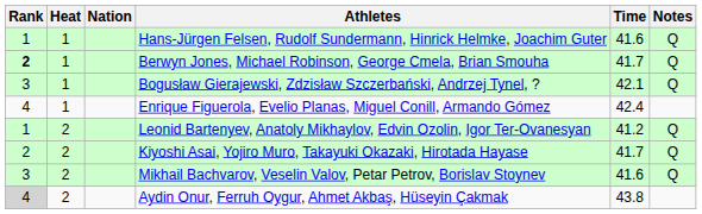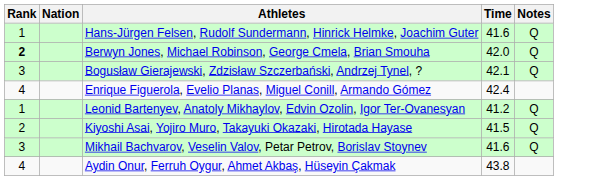 <table class="wikitable sortable" style="text-align:center">
 <tr>
 <th>Rank</th>
-<th>Heat</th>
 <th>Nation</th>
 <th>Athletes</th>
 <th>Time</th>
 <th>Notes</th>
 </tr>
 <tr bgcolor=ccffcc>
-<td>1</td>
 <td>1</td>
 <td align=left></td>
 <td align=left><a href='#'>Hans-Jürgen Felsen</a>, <a href='#'>Rudolf Sundermann</a>, <a href='#'>Hinrick Helmke</a>, <a href='#'>Joachim Guter</a></td>
 <td>41.6</td>
 <td>Q</td>
 </tr>
 <tr bgcolor=ccffcc>
 <td><strong>2</strong></td>
-<td>1</td>
 <td align=left></td>
 <td align=left><a href='#'>Berwyn Jones</a>, <a href='#'>Michael Robinson</a>, <a href='#'>George Cmela</a>, <a href='#'>Brian Smouha</a></td>
-<td>41.7</td>
+<td>42.0</td>
 <td>Q</td>
 </tr>
 <tr bgcolor=ccffcc>
 <td>3</td>
-<td>1</td>
 <td align=left></td>
 <td align=left><a href='#'>Bogusław Gierajewski</a>, <a href='#'>Zdzisław Szczerbański</a>, <a href='#'>Andrzej Tynel</a>, ?</td>
 <td>42.1</td>
 <td>Q</td>
 </tr>
 <tr>
 <td>4</td>
-<td>1</td>
 <td align=left></td>
 <td align=left><a href='#'>Enrique Figuerola</a>, <a href='#'>Evelio Planas</a>, <a href='#'>Miguel Conill</a>, <a href='#'>Armando Gómez</a></td>
 <td>42.4</td>
 <td></td>
 </tr>
 <tr bgcolor=ccffcc>
 <td>1</td>
-<td>2</td>
 <td align=left></td>
 <td align=left><a href='#'>Leonid Bartenyev</a>, <a href='#'>Anatoly Mikhaylov</a>, <a href='#'>Edvin Ozolin</a>, <a href='#'>Igor Ter-Ovanesyan</a></td>
 <td>41.2</td>
 <td>Q</td>
 </tr>
 <tr bgcolor=ccffcc>
 <td>2</td>
-<td>2</td>
 <td align=left></td>
 <td align=left><a href='#'>Kiyoshi Asai</a>, <a href='#'>Yojiro Muro</a>, <a href='#'>Takayuki Okazaki</a>, <a href='#'>Hirotada Hayase</a></td>
-<td>41.7</td>
+<td>41.5</td>
 <td>Q</td>
 </tr>
 <tr bgcolor=ccffcc>
 <td>3</td>
-<td>2</td>
 <td align=left></td>
 <td align=left><a href='#'>Mikhail Bachvarov</a>, <a href='#'>Veselin Valov</a>, Petar Petrov, <a href='#'>Borislav Stoynev</a></td>
 <td>41.6</td>
 <td>Q</td>
 </tr>
 <tr>
-<td style="background: lightgrey;">4</td>
-<td>2</td>
+<td>4</td>
 <td align=left></td>
 <td align=left><a href='#'>Aydin Onur</a>, <a href='#'>Ferruh Oygur</a>, <a href='#'>Ahmet Akbaş</a>, <a href='#'>Hüseyin Çakmak</a></td>
 <td>43.8</td>
 <td></td>
 </tr>
 </table>
